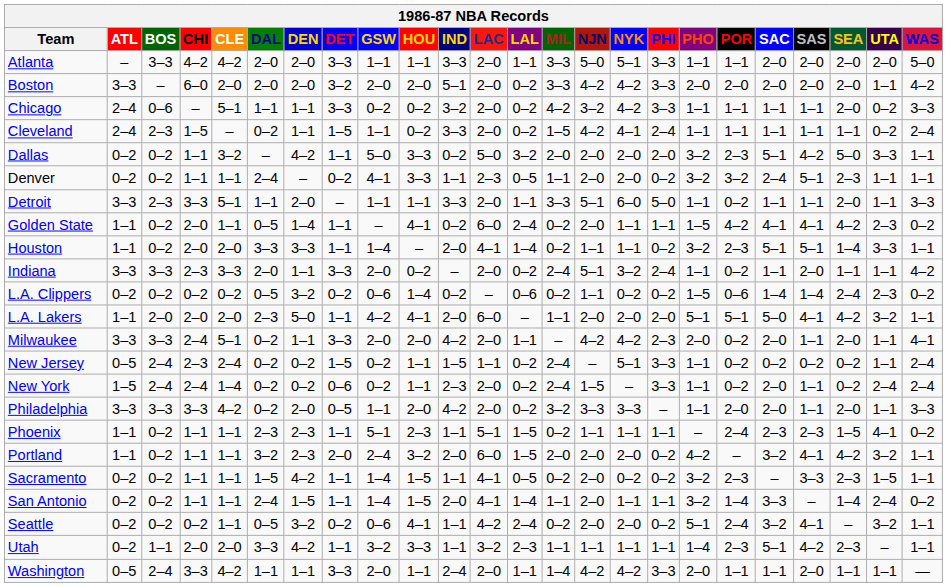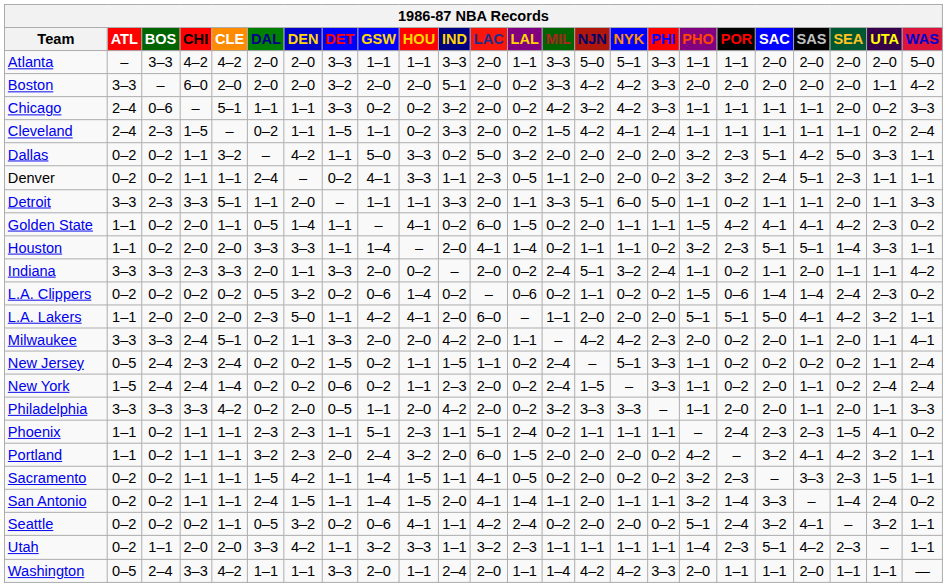 <table class="wikitable" style="font-size:95%; text-align:center;">
 <tr>
 <th colspan=24>1986-87 NBA Records</th>
 </tr>
 <tr>
 <th width=100>Team</th>
 <th style="background:#FF0000;color:#FFFFFF;width=35">ATL</th>
 <th style="background:#006400;color:#FFFFFF;width=35">BOS</th>
 <th style="background:#FF0000;color:#000000;width=35">CHI</th>
 <th style="background:#FF8C00;color:#FFFFFF;width=35">CLE</th>
 <th style="background:#008000;color:#00008B;width=35">DAL</th>
 <th style="background:#0000CD;color:#FFD700;width=35">DEN</th>
 <th style="background:#0000FF;color:#FF0000;width=35">DET</th>
 <th style="background:#0000FF;color:#FFD700;width=35">GSW</th>
 <th style="background:#FF0000;color:#FFD700;width=35">HOU</th>
 <th style="background:#000080;color:#FFD700;width=35">IND</th>
 <th style="background:#F9160D;color:#1A2E8B;width=35">LAC</th>
 <th style="background:#800080;color:#FFD700;width=35">LAL</th>
 <th style="background:#006400;color:#B22222;width=35">MIL</th>
 <th style="background:#B0170C;color:#00056D;width=35">NJN</th>
 <th style="background:#0000FF;color:#FF8C00;width=35">NYK</th>
 <th style="background:#FF0000;color:#0000FF;width=35">PHI</th>
 <th style="background:#800080;color:#FF4500;width=35">PHO</th>
 <th style="background:#000000;color:#FF0000;width=35">POR</th>
 <th style="background:#0000FF;color:#FFFFFF;width=35">SAC</th>
 <th style="background:#000000;color:#C0C0C0;width=35">SAS</th>
 <th style="background:#005831;color:#FFC322;width=35">SEA</th>
 <th style="background:#36004A;color:#FFFF00;width=35">UTA</th>
 <th style="background:#DC143C;color:#0000CD;width=35">WAS</th>
 </tr>
 <tr>
 <td style="text-align:left;"><a href='#'>Atlanta</a></td>
 <td>–</td>
 <td>3–3</td>
 <td>4–2</td>
 <td>4–2</td>
 <td>2–0</td>
 <td>2–0</td>
 <td>3–3</td>
 <td>1–1</td>
 <td>1–1</td>
 <td>3–3</td>
 <td>2–0</td>
 <td>1–1</td>
 <td>3–3</td>
 <td>5–0</td>
 <td>5–1</td>
 <td>3–3</td>
 <td>1–1</td>
 <td>1–1</td>
 <td>2–0</td>
 <td>2–0</td>
 <td>2–0</td>
 <td>2–0</td>
 <td>5–0</td>
 </tr>
 <tr>
 <td style="text-align:left;"><a href='#'>Boston</a></td>
 <td>3–3</td>
 <td>–</td>
 <td>6–0</td>
 <td>2–0</td>
 <td>2–0</td>
 <td>2–0</td>
 <td>3–2</td>
 <td>2–0</td>
 <td>2–0</td>
 <td>5–1</td>
 <td>2–0</td>
 <td>0–2</td>
 <td>3–3</td>
 <td>4–2</td>
 <td>4–2</td>
 <td>3–3</td>
 <td>2–0</td>
 <td>2–0</td>
 <td>2–0</td>
 <td>2–0</td>
 <td>2–0</td>
 <td>1–1</td>
 <td>4–2</td>
 </tr>
 <tr>
 <td style="text-align:left;"><a href='#'>Chicago</a></td>
 <td>2–4</td>
 <td>0–6</td>
 <td>–</td>
 <td>5–1</td>
 <td>1–1</td>
 <td>1–1</td>
 <td>3–3</td>
 <td>0–2</td>
 <td>0–2</td>
 <td>3–2</td>
 <td>2–0</td>
 <td>0–2</td>
 <td>4–2</td>
 <td>3–2</td>
 <td>4–2</td>
 <td>3–3</td>
 <td>1–1</td>
 <td>1–1</td>
 <td>1–1</td>
 <td>1–1</td>
 <td>2–0</td>
 <td>0–2</td>
 <td>3–3</td>
 </tr>
 <tr>
 <td style="text-align:left;"><a href='#'>Cleveland</a></td>
 <td>2–4</td>
 <td>2–3</td>
 <td>1–5</td>
 <td>–</td>
 <td>0–2</td>
 <td>1–1</td>
 <td>1–5</td>
 <td>1–1</td>
 <td>0–2</td>
 <td>3–3</td>
 <td>2–0</td>
 <td>0–2</td>
 <td>1–5</td>
 <td>4–2</td>
 <td>4–1</td>
 <td>2–4</td>
 <td>1–1</td>
 <td>1–1</td>
 <td>1–1</td>
 <td>1–1</td>
 <td>1–1</td>
 <td>0–2</td>
 <td>2–4</td>
 </tr>
 <tr>
 <td style="text-align:left;"><a href='#'>Dallas</a></td>
 <td>0–2</td>
 <td>0–2</td>
 <td>1–1</td>
 <td>3–2</td>
 <td>–</td>
 <td>4–2</td>
 <td>1–1</td>
 <td>5–0</td>
 <td>3–3</td>
 <td>0–2</td>
 <td>5–0</td>
 <td>3–2</td>
 <td>2–0</td>
 <td>2–0</td>
 <td>2–0</td>
 <td>2–0</td>
 <td>3–2</td>
 <td>2–3</td>
 <td>5–1</td>
 <td>4–2</td>
 <td>5–0</td>
 <td>3–3</td>
 <td>1–1</td>
 </tr>
 <tr>
 <td style="text-align:left;">Denver</td>
 <td>0–2</td>
 <td>0–2</td>
 <td>1–1</td>
 <td>1–1</td>
 <td>2–4</td>
 <td>–</td>
 <td>0–2</td>
 <td>4–1</td>
 <td>3–3</td>
 <td>1–1</td>
 <td>2–3</td>
 <td>0–5</td>
 <td>1–1</td>
 <td>2–0</td>
 <td>2–0</td>
 <td>0–2</td>
 <td>3–2</td>
 <td>3–2</td>
 <td>2–4</td>
 <td>5–1</td>
 <td>2–3</td>
 <td>1–1</td>
 <td>1–1</td>
 </tr>
 <tr>
 <td style="text-align:left;"><a href='#'>Detroit</a></td>
 <td>3–3</td>
 <td>2–3</td>
 <td>3–3</td>
 <td>5–1</td>
 <td>1–1</td>
 <td>2–0</td>
 <td>–</td>
 <td>1–1</td>
 <td>1–1</td>
 <td>3–3</td>
 <td>2–0</td>
 <td>1–1</td>
 <td>3–3</td>
 <td>5–1</td>
 <td>6–0</td>
 <td>5–0</td>
 <td>1–1</td>
 <td>0–2</td>
 <td>1–1</td>
 <td>1–1</td>
 <td>2–0</td>
 <td>1–1</td>
 <td>3–3</td>
 </tr>
 <tr>
 <td style="text-align:left;"><a href='#'>Golden State</a></td>
 <td>1–1</td>
 <td>0–2</td>
 <td>2–0</td>
 <td>1–1</td>
 <td>0–5</td>
 <td>1–4</td>
 <td>1–1</td>
 <td>–</td>
 <td>4–1</td>
 <td>0–2</td>
 <td>6–0</td>
-<td>2–4</td>
+<td>1–5</td>
 <td>0–2</td>
 <td>2–0</td>
 <td>1–1</td>
 <td>1–1</td>
 <td>1–5</td>
 <td>4–2</td>
 <td>4–1</td>
 <td>4–1</td>
 <td>4–2</td>
 <td>2–3</td>
 <td>0–2</td>
 </tr>
 <tr>
 <td style="text-align:left;"><a href='#'>Houston</a></td>
 <td>1–1</td>
 <td>0–2</td>
 <td>2–0</td>
 <td>2–0</td>
 <td>3–3</td>
 <td>3–3</td>
 <td>1–1</td>
 <td>1–4</td>
 <td>–</td>
 <td>2–0</td>
 <td>4–1</td>
 <td>1–4</td>
 <td>0–2</td>
 <td>1–1</td>
 <td>1–1</td>
 <td>0–2</td>
 <td>3–2</td>
 <td>2–3</td>
 <td>5–1</td>
 <td>5–1</td>
 <td>1–4</td>
 <td>3–3</td>
 <td>1–1</td>
 </tr>
 <tr>
 <td style="text-align:left;"><a href='#'>Indiana</a></td>
 <td>3–3</td>
 <td>3–3</td>
 <td>2–3</td>
 <td>3–3</td>
 <td>2–0</td>
 <td>1–1</td>
 <td>3–3</td>
 <td>2–0</td>
 <td>0–2</td>
 <td>–</td>
 <td>2–0</td>
 <td>0–2</td>
 <td>2–4</td>
 <td>5–1</td>
 <td>3–2</td>
 <td>2–4</td>
 <td>1–1</td>
 <td>0–2</td>
 <td>1–1</td>
 <td>2–0</td>
 <td>1–1</td>
 <td>1–1</td>
 <td>4–2</td>
 </tr>
 <tr>
 <td style="text-align:left;"><a href='#'>L.A. Clippers</a></td>
 <td>0–2</td>
 <td>0–2</td>
 <td>0–2</td>
 <td>0–2</td>
 <td>0–5</td>
 <td>3–2</td>
 <td>0–2</td>
 <td>0–6</td>
 <td>1–4</td>
 <td>0–2</td>
 <td>–</td>
 <td>0–6</td>
 <td>0–2</td>
 <td>1–1</td>
 <td>0–2</td>
 <td>0–2</td>
 <td>1–5</td>
 <td>0–6</td>
 <td>1–4</td>
 <td>1–4</td>
 <td>2–4</td>
 <td>2–3</td>
 <td>0–2</td>
 </tr>
 <tr>
 <td style="text-align:left;"><a href='#'>L.A. Lakers</a></td>
 <td>1–1</td>
 <td>2–0</td>
 <td>2–0</td>
 <td>2–0</td>
 <td>2–3</td>
 <td>5–0</td>
 <td>1–1</td>
 <td>4–2</td>
 <td>4–1</td>
 <td>2–0</td>
 <td>6–0</td>
 <td>–</td>
 <td>1–1</td>
 <td>2–0</td>
 <td>2–0</td>
 <td>2–0</td>
 <td>5–1</td>
 <td>5–1</td>
 <td>5–0</td>
 <td>4–1</td>
 <td>4–2</td>
 <td>3–2</td>
 <td>1–1</td>
 </tr>
 <tr>
 <td style="text-align:left;"><a href='#'>Milwaukee</a></td>
 <td>3–3</td>
 <td>3–3</td>
 <td>2–4</td>
 <td>5–1</td>
 <td>0–2</td>
 <td>1–1</td>
 <td>3–3</td>
 <td>2–0</td>
 <td>2–0</td>
 <td>4–2</td>
 <td>2–0</td>
 <td>1–1</td>
 <td>–</td>
 <td>4–2</td>
 <td>4–2</td>
 <td>2–3</td>
 <td>2–0</td>
 <td>0–2</td>
 <td>2–0</td>
 <td>1–1</td>
 <td>2–0</td>
 <td>1–1</td>
 <td>4–1</td>
 </tr>
 <tr>
 <td style="text-align:left;"><a href='#'>New Jersey</a></td>
 <td>0–5</td>
 <td>2–4</td>
 <td>2–3</td>
 <td>2–4</td>
 <td>0–2</td>
 <td>0–2</td>
 <td>1–5</td>
 <td>0–2</td>
 <td>1–1</td>
 <td>1–5</td>
 <td>1–1</td>
 <td>0–2</td>
 <td>2–4</td>
 <td>–</td>
 <td>5–1</td>
 <td>3–3</td>
 <td>1–1</td>
 <td>0–2</td>
 <td>0–2</td>
 <td>0–2</td>
 <td>0–2</td>
 <td>1–1</td>
 <td>2–4</td>
 </tr>
 <tr>
 <td style="text-align:left;"><a href='#'>New York</a></td>
 <td>1–5</td>
 <td>2–4</td>
 <td>2–4</td>
 <td>1–4</td>
 <td>0–2</td>
 <td>0–2</td>
 <td>0–6</td>
 <td>0–2</td>
 <td>1–1</td>
 <td>2–3</td>
 <td>2–0</td>
 <td>0–2</td>
 <td>2–4</td>
 <td>1–5</td>
 <td>–</td>
 <td>3–3</td>
 <td>1–1</td>
 <td>0–2</td>
 <td>2–0</td>
 <td>1–1</td>
 <td>0–2</td>
 <td>2–4</td>
 <td>2–4</td>
 </tr>
 <tr>
 <td style="text-align:left;"><a href='#'>Philadelphia</a></td>
 <td>3–3</td>
 <td>3–3</td>
 <td>3–3</td>
 <td>4–2</td>
 <td>0–2</td>
 <td>2–0</td>
 <td>0–5</td>
 <td>1–1</td>
 <td>2–0</td>
 <td>4–2</td>
 <td>2–0</td>
 <td>0–2</td>
 <td>3–2</td>
 <td>3–3</td>
 <td>3–3</td>
 <td>–</td>
 <td>1–1</td>
 <td>2–0</td>
 <td>2–0</td>
 <td>1–1</td>
 <td>2–0</td>
 <td>1–1</td>
 <td>3–3</td>
 </tr>
 <tr>
 <td style="text-align:left;"><a href='#'>Phoenix</a></td>
 <td>1–1</td>
 <td>0–2</td>
 <td>1–1</td>
 <td>1–1</td>
 <td>2–3</td>
 <td>2–3</td>
 <td>1–1</td>
 <td>5–1</td>
 <td>2–3</td>
 <td>1–1</td>
 <td>5–1</td>
-<td>1–5</td>
+<td>2–4</td>
 <td>0–2</td>
 <td>1–1</td>
 <td>1–1</td>
 <td>1–1</td>
 <td>–</td>
 <td>2–4</td>
 <td>2–3</td>
 <td>2–3</td>
 <td>1–5</td>
 <td>4–1</td>
 <td>0–2</td>
 </tr>
 <tr>
 <td style="text-align:left;"><a href='#'>Portland</a></td>
 <td>1–1</td>
 <td>0–2</td>
 <td>1–1</td>
 <td>1–1</td>
 <td>3–2</td>
 <td>2–3</td>
 <td>2–0</td>
 <td>2–4</td>
 <td>3–2</td>
 <td>2–0</td>
 <td>6–0</td>
 <td>1–5</td>
 <td>2–0</td>
 <td>2–0</td>
 <td>2–0</td>
 <td>0–2</td>
 <td>4–2</td>
 <td>–</td>
 <td>3–2</td>
 <td>4–1</td>
 <td>4–2</td>
 <td>3–2</td>
 <td>1–1</td>
 </tr>
 <tr>
 <td style="text-align:left;"><a href='#'>Sacramento</a></td>
 <td>0–2</td>
 <td>0–2</td>
 <td>1–1</td>
 <td>1–1</td>
 <td>1–5</td>
 <td>4–2</td>
 <td>1–1</td>
 <td>1–4</td>
 <td>1–5</td>
 <td>1–1</td>
 <td>4–1</td>
 <td>0–5</td>
 <td>0–2</td>
 <td>2–0</td>
 <td>0–2</td>
 <td>0–2</td>
 <td>3–2</td>
 <td>2–3</td>
 <td>–</td>
 <td>3–3</td>
 <td>2–3</td>
 <td>1–5</td>
 <td>1–1</td>
 </tr>
 <tr>
 <td style="text-align:left;"><a href='#'>San Antonio</a></td>
 <td>0–2</td>
 <td>0–2</td>
 <td>1–1</td>
 <td>1–1</td>
 <td>2–4</td>
 <td>1–5</td>
 <td>1–1</td>
 <td>1–4</td>
 <td>1–5</td>
 <td>2–0</td>
 <td>4–1</td>
 <td>1–4</td>
 <td>1–1</td>
 <td>2–0</td>
 <td>1–1</td>
 <td>1–1</td>
 <td>3–2</td>
 <td>1–4</td>
 <td>3–3</td>
 <td>–</td>
 <td>1–4</td>
 <td>2–4</td>
 <td>0–2</td>
 </tr>
 <tr>
 <td style="text-align:left;"><a href='#'>Seattle</a></td>
 <td>0–2</td>
 <td>0–2</td>
 <td>0–2</td>
 <td>1–1</td>
 <td>0–5</td>
 <td>3–2</td>
 <td>0–2</td>
 <td>0–6</td>
 <td>4–1</td>
 <td>1–1</td>
 <td>4–2</td>
 <td>2–4</td>
 <td>0–2</td>
 <td>2–0</td>
 <td>2–0</td>
 <td>0–2</td>
 <td>5–1</td>
 <td>2–4</td>
 <td>3–2</td>
 <td>4–1</td>
 <td>–</td>
 <td>3–2</td>
 <td>1–1</td>
 </tr>
 <tr>
 <td style="text-align:left;"><a href='#'>Utah</a></td>
 <td>0–2</td>
 <td>1–1</td>
 <td>2–0</td>
 <td>2–0</td>
 <td>3–3</td>
 <td>4–2</td>
 <td>1–1</td>
 <td>3–2</td>
 <td>3–3</td>
 <td>1–1</td>
 <td>3–2</td>
 <td>2–3</td>
 <td>1–1</td>
 <td>1–1</td>
 <td>1–1</td>
 <td>1–1</td>
 <td>1–4</td>
 <td>2–3</td>
 <td>5–1</td>
 <td>4–2</td>
 <td>2–3</td>
 <td>–</td>
 <td>1–1</td>
 </tr>
 <tr>
 <td style="text-align:left;"><a href='#'>Washington</a></td>
 <td>0–5</td>
 <td>2–4</td>
 <td>3–3</td>
 <td>4–2</td>
 <td>1–1</td>
 <td>1–1</td>
 <td>3–3</td>
 <td>2–0</td>
 <td>1–1</td>
 <td>2–4</td>
 <td>2–0</td>
 <td>1–1</td>
 <td>1–4</td>
 <td>4–2</td>
 <td>4–2</td>
 <td>3–3</td>
 <td>2–0</td>
 <td>1–1</td>
 <td>1–1</td>
 <td>2–0</td>
 <td>1–1</td>
 <td>1–1</td>
 <td>—</td>
 </tr>
 </table>
